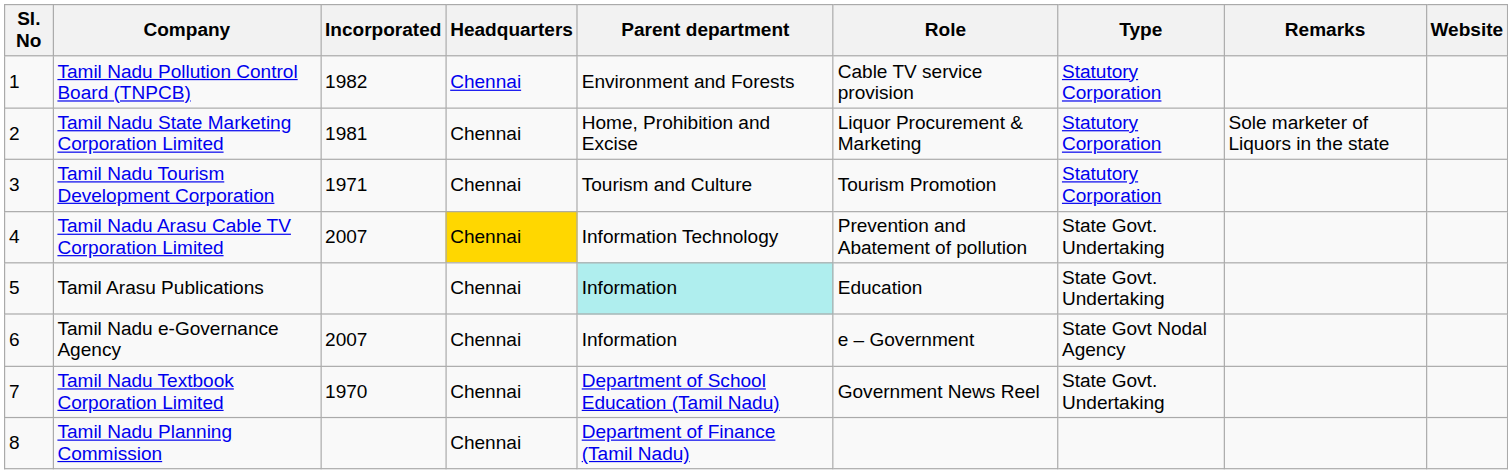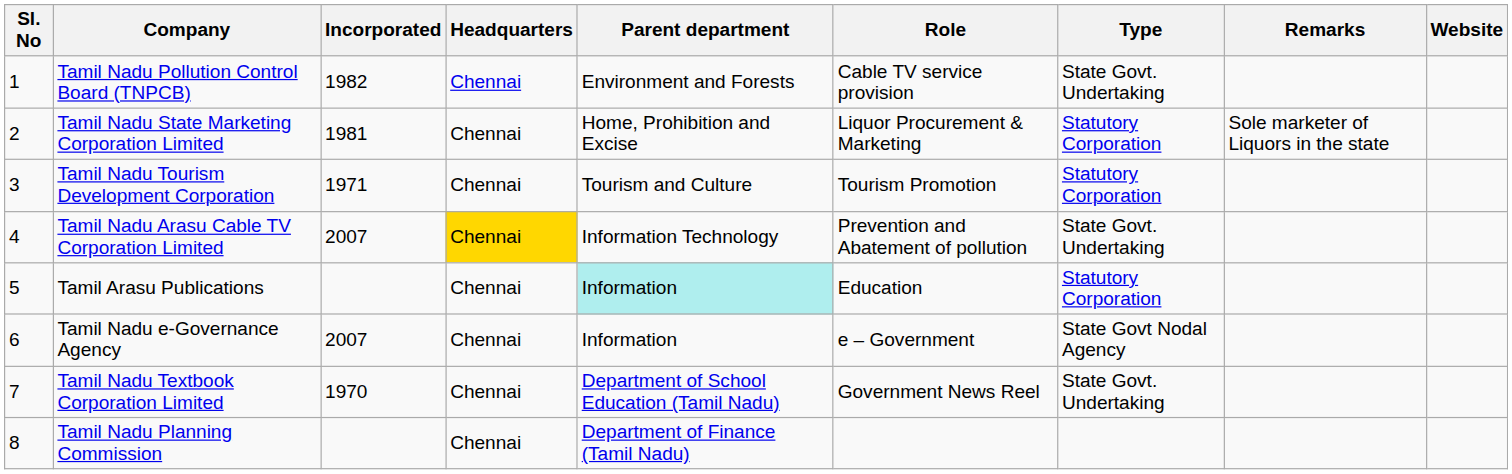 <table class="sortable wikitable" style="margin: 1em auto 1em auto;">
 <tr>
 <th>Sl. No</th>
 <th>Company</th>
 <th>Incorporated</th>
 <th>Headquarters</th>
 <th>Parent department</th>
 <th>Role</th>
 <th>Type</th>
 <th>Remarks</th>
 <th>Website</th>
 </tr>
 <tr>
 <td>1</td>
 <td><a href='#'>Tamil Nadu Pollution Control Board (TNPCB)</a></td>
 <td>1982</td>
 <td><a href='#'>Chennai</a></td>
 <td>Environment and Forests</td>
 <td>Cable TV service provision</td>
-<td><a href='#'>Statutory Corporation</a></td>
+<td>State Govt. Undertaking</td>
 <td></td>
 <td></td>
 </tr>
 <tr>
 <td>2</td>
 <td><a href='#'>Tamil Nadu State Marketing Corporation Limited</a></td>
 <td>1981</td>
 <td>Chennai</td>
 <td>Home, Prohibition and Excise</td>
 <td>Liquor Procurement & Marketing</td>
 <td><a href='#'>Statutory Corporation</a></td>
 <td>Sole marketer of Liquors in the state</td>
 <td></td>
 </tr>
 <tr>
 <td>3</td>
 <td><a href='#'>Tamil Nadu Tourism Development Corporation</a></td>
 <td>1971</td>
 <td>Chennai</td>
 <td>Tourism and Culture</td>
 <td>Tourism Promotion</td>
 <td><a href='#'>Statutory Corporation</a></td>
 <td></td>
 <td></td>
 </tr>
 <tr>
 <td>4</td>
 <td><a href='#'>Tamil Nadu Arasu Cable TV Corporation Limited</a></td>
 <td>2007</td>
 <td style="background: gold;">Chennai</td>
 <td>Information Technology</td>
 <td>Prevention and Abatement of pollution</td>
 <td>State Govt. Undertaking</td>
 <td></td>
 <td></td>
 </tr>
 <tr>
 <td>5</td>
 <td>Tamil Arasu Publications</td>
 <td></td>
 <td>Chennai</td>
 <td style="background: paleturquoise;">Information</td>
 <td>Education</td>
-<td>State Govt. Undertaking</td>
+<td><a href='#'>Statutory Corporation</a></td>
 <td></td>
 <td></td>
 </tr>
 <tr>
 <td>6</td>
 <td>Tamil Nadu e-Governance Agency</td>
 <td>2007</td>
 <td>Chennai</td>
 <td>Information</td>
 <td>e – Government</td>
 <td>State Govt Nodal Agency</td>
 <td></td>
 <td></td>
 </tr>
 <tr>
 <td>7</td>
 <td><a href='#'>Tamil Nadu Textbook Corporation Limited</a></td>
 <td>1970</td>
 <td>Chennai</td>
 <td><a href='#'>Department of School Education (Tamil Nadu)</a></td>
 <td>Government News Reel</td>
 <td>State Govt. Undertaking</td>
 <td></td>
 <td></td>
 </tr>
 <tr>
 <td>8</td>
 <td><a href='#'>Tamil Nadu Planning Commission</a></td>
 <td></td>
 <td>Chennai</td>
 <td><a href='#'>Department of Finance (Tamil Nadu)</a></td>
 <td></td>
 <td></td>
 <td></td>
 <td></td>
 </tr>
 </table>
